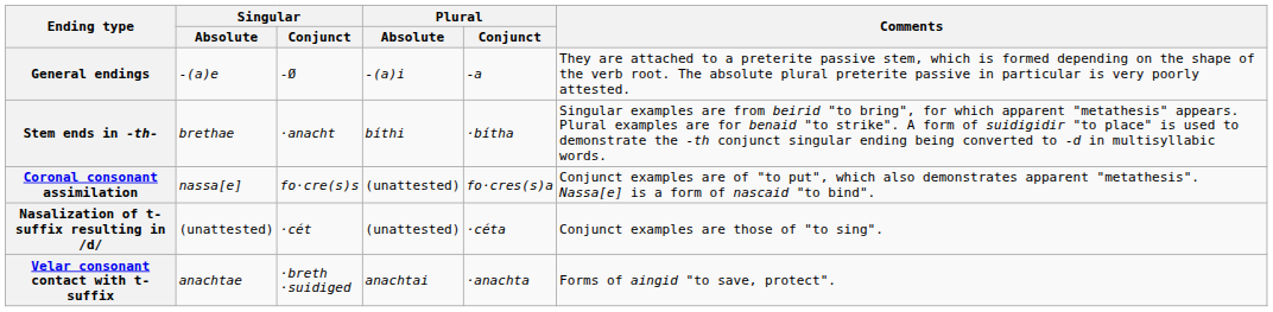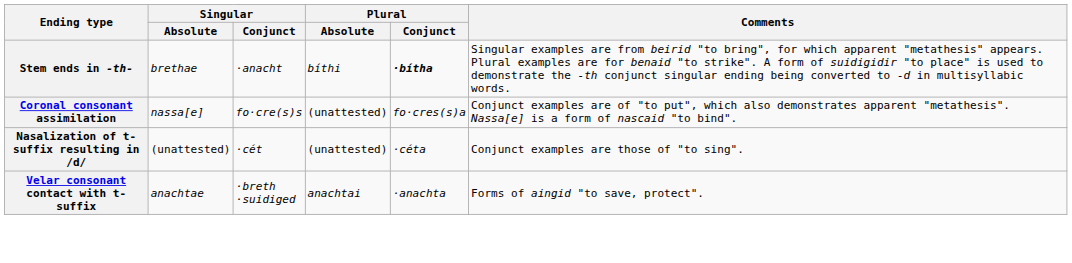 <table class="wikitable">
 <tr>
 <th rowspan=2>Ending type</th>
 <th colspan=2>Singular</th>
 <th colspan=2>Plural</th>
 <th rowspan=2>Comments</th>
 </tr>
 <tr>
 <th>Absolute</th>
 <th>Conjunct</th>
 <th>Absolute</th>
 <th>Conjunct</th>
 </tr>
 <tr>
-<th>General endings</th>
-<td><em>-(a)e</em></td>
-<td>-Ø</td>
-<td><em>-(a)i</em></td>
-<td><em>-a</em></td>
-<td>They are attached to a preterite passive stem, which is formed depending on the shape of the verb root. The absolute plural preterite passive in particular is very poorly attested.</td>
-</tr>
-<tr>
 <th>Stem ends in <em>-th-</em></th>
 <td><em>brethae</em></td>
 <td><em>·anacht</em></td>
 <td><em>bíthi</em></td>
-<td><em>·bítha</em></td>
+<td><strong><em>·bítha</em></strong></td>
 <td>Singular examples are from <em>beirid</em> "to bring", for which apparent "metathesis" appears. Plural examples are for <em>benaid</em> "to strike". A form of <em>suidigidir</em> "to place" is used to demonstrate the <em>-th</em> conjunct singular ending being converted to <em>-d</em> in multisyllabic words.</td>
 </tr>
 <tr>
 <th><a href='#'>Coronal consonant</a> assimilation</th>
 <td><em>nassa[e]</em></td>
 <td><em>fo·cre(s)s</em></td>
 <td>(unattested)</td>
 <td><em>fo·cres(s)a</em></td>
 <td>Conjunct examples are of  "to put", which also demonstrates apparent "metathesis". <em>Nassa[e]</em> is a form of <em>nascaid</em> "to bind".</td>
 </tr>
 <tr>
 <th>Nasalization of t-suffix resulting in /d/</th>
 <td>(unattested)</td>
 <td><em>·cét</em></td>
 <td>(unattested)</td>
 <td><em>·céta</em></td>
 <td>Conjunct examples are those of  "to sing".</td>
 </tr>
 <tr>
 <th><a href='#'>Velar consonant</a> contact with t-suffix</th>
 <td><em>anachtae</em></td>
 <td><em>·breth</em> <br> <em>·suidiged</em></td>
 <td><em>anachtai</em></td>
 <td><em>·anachta</em></td>
 <td>Forms of <em>aingid</em> "to save, protect".</td>
 </tr>
 </table>
